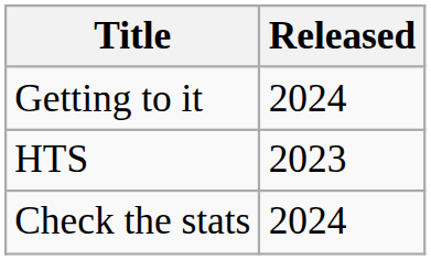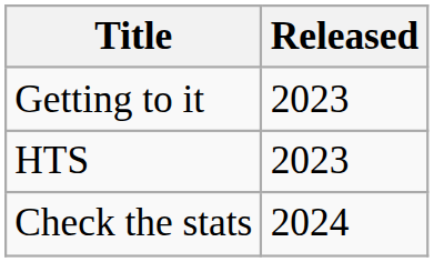 <table class="wikitable">
 <tr>
 <th>Title</th>
 <th>Released</th>
 </tr>
 <tr>
 <td>Getting to it</td>
-<td>2024</td>
+<td>2023</td>
 </tr>
 <tr>
 <td>HTS</td>
 <td>2023</td>
 </tr>
 <tr>
 <td>Check the stats</td>
 <td>2024</td>
 </tr>
 </table>
